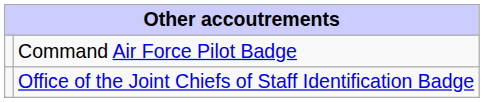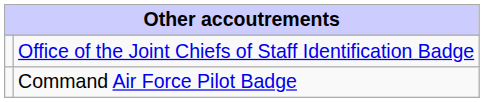 <table class="wikitable">
 <tr style="background:#ccf; text-align:center;">
 <td colspan="2"><strong>Other accoutrements</strong></td>
 </tr>
 <tr>
 <td align="center"></td>
-<td>Command <a href='#'>Air Force Pilot Badge</a></td>
+<td><a href='#'>Office of the Joint Chiefs of Staff Identification Badge</a></td>
 </tr>
 <tr>
 <td align="center"></td>
-<td><a href='#'>Office of the Joint Chiefs of Staff Identification Badge</a></td>
+<td>Command <a href='#'>Air Force Pilot Badge</a></td>
 </tr>
 </table>
